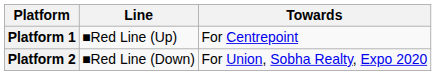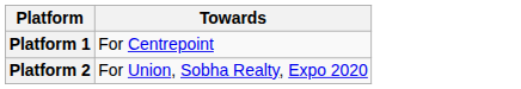 <table border="1" cellspacing="0" cellpadding="3" frame="hsides" rules="rows" style="" class="wikitable">
 <tr>
 <th>Platform</th>
-<th>Line</th>
 <th>Towards</th>
 </tr>
 <tr>
 <th>Platform 1</th>
-<td><span>■</span>Red Line (Up)</td>
 <td>For <a href='#'>Centrepoint</a></td>
 </tr>
 <tr>
 <th>Platform 2</th>
-<td><span>■</span>Red Line (Down)</td>
 <td>For <a href='#'>Union</a>, <a href='#'>Sobha Realty</a>, <a href='#'>Expo 2020</a></td>
 </tr>
 </table>
